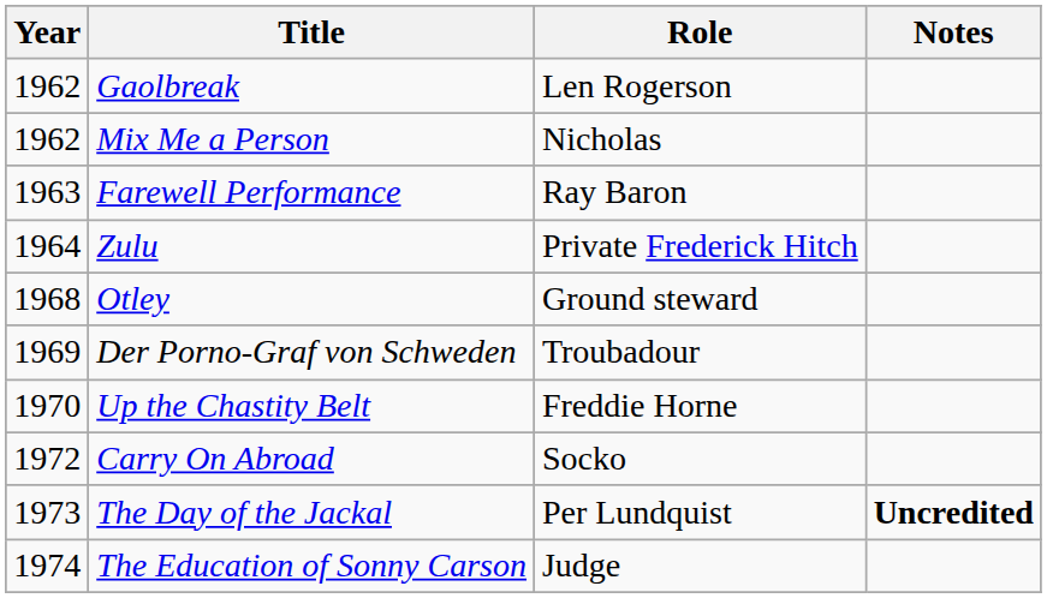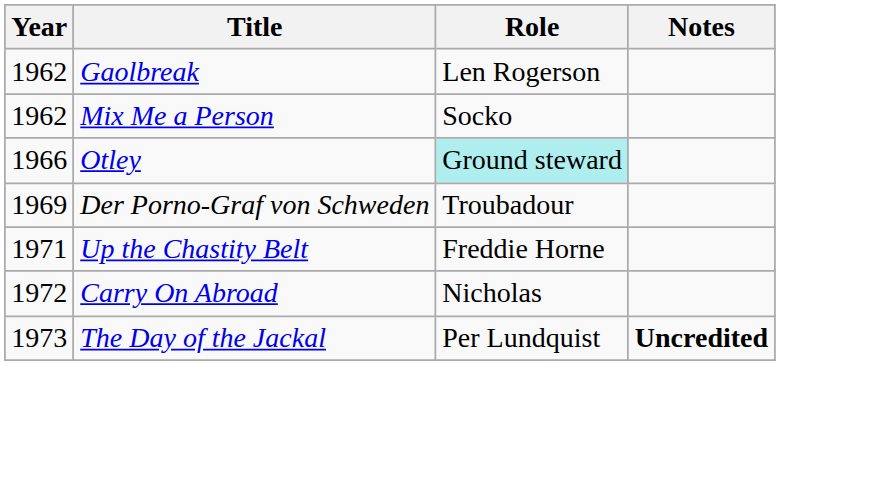 <table class="wikitable">
 <tr>
 <th>Year</th>
 <th>Title</th>
 <th>Role</th>
 <th>Notes</th>
 </tr>
 <tr>
 <td>1962</td>
 <td><em><a href='#'>Gaolbreak</a></em></td>
 <td>Len Rogerson</td>
 <td></td>
 </tr>
 <tr>
 <td>1962</td>
 <td><em><a href='#'>Mix Me a Person</a></em></td>
-<td>Nicholas</td>
+<td>Socko</td>
 <td></td>
 </tr>
 <tr>
-<td>1963</td>
-<td><em><a href='#'>Farewell Performance</a></em></td>
-<td>Ray Baron</td>
-<td></td>
-</tr>
-<tr>
-<td>1964</td>
-<td><em><a href='#'>Zulu</a></em></td>
-<td>Private <a href='#'>Frederick Hitch</a></td>
-<td></td>
-</tr>
-<tr>
-<td>1968</td>
+<td>1966</td>
 <td><em><a href='#'>Otley</a></em></td>
-<td>Ground steward</td>
+<td style="background: paleturquoise;">Ground steward</td>
 <td></td>
 </tr>
 <tr>
 <td>1969</td>
 <td><em>Der Porno-Graf von Schweden</em></td>
 <td>Troubadour</td>
 <td></td>
 </tr>
 <tr>
-<td>1970</td>
+<td>1971</td>
 <td><em><a href='#'>Up the Chastity Belt</a></em></td>
 <td>Freddie Horne</td>
 <td></td>
 </tr>
 <tr>
 <td>1972</td>
 <td><em><a href='#'>Carry On Abroad</a></em></td>
-<td>Socko</td>
+<td>Nicholas</td>
 <td></td>
 </tr>
 <tr>
 <td>1973</td>
 <td><em><a href='#'>The Day of the Jackal</a></em></td>
 <td>Per Lundquist</td>
 <td><strong>Uncredited</strong></td>
 </tr>
-<tr>
-<td>1974</td>
-<td><em><a href='#'>The Education of Sonny Carson</a></em></td>
-<td>Judge</td>
-<td></td>
-</tr>
 </table>
